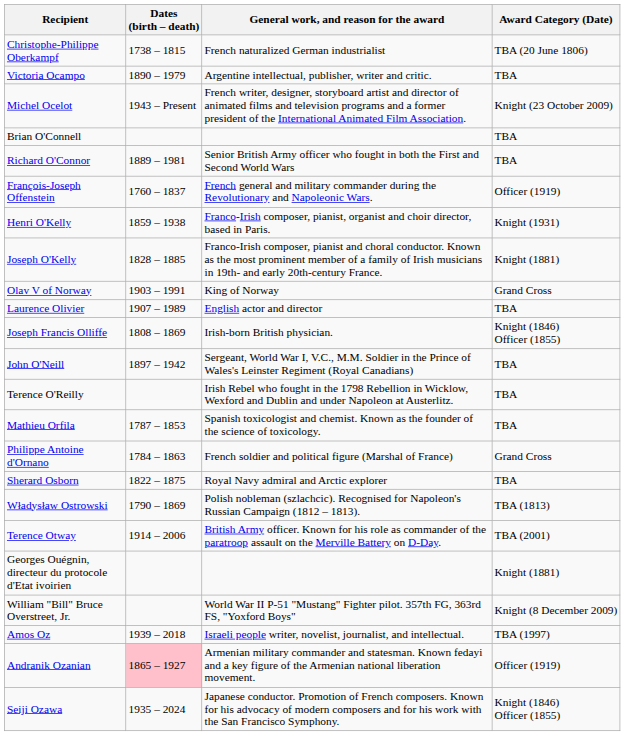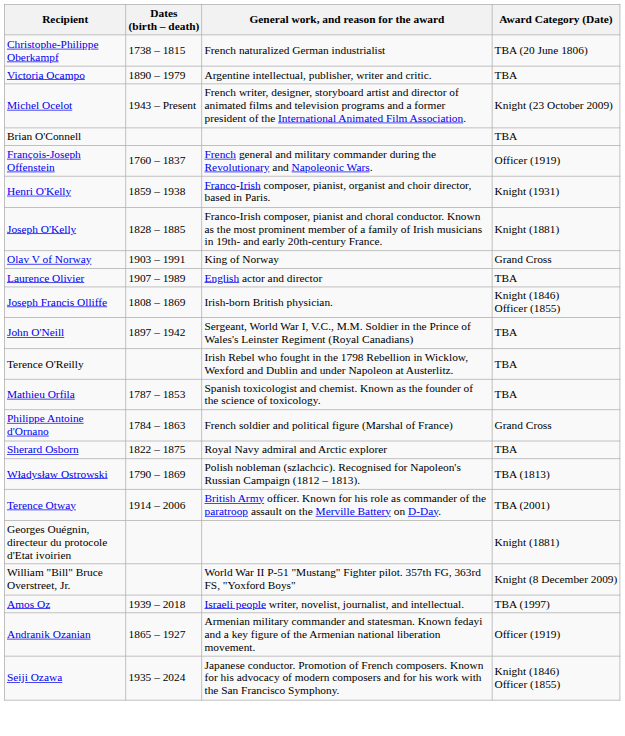 <table class="wikitable sortable static-row-numbers"|>
 <tr>
 <th>Recipient</th>
 <th style="white-space: nowrap;">Dates<br>(birth – death)</th>
 <th>General work, and reason for the award</th>
 <th style="white-space: nowrap">Award Category (Date)</th>
 </tr>
 <tr>
 <td><a href='#'>Christophe-Philippe Oberkampf</a></td>
 <td>1738 – 1815</td>
 <td>French naturalized German industrialist</td>
 <td style="white-space: nowrap; text-align:left">TBA (20 June 1806)</td>
 </tr>
 <tr>
 <td><a href='#'>Victoria Ocampo</a></td>
 <td>1890 – 1979</td>
 <td>Argentine intellectual, publisher, writer and critic.</td>
 <td style="white-space: nowrap; text-align:left">TBA </td>
 </tr>
 <tr>
 <td><a href='#'>Michel Ocelot</a></td>
 <td>1943 – Present</td>
 <td>French writer, designer, storyboard artist and director of animated films and television programs and a former president of the <a href='#'>International Animated Film Association</a>.</td>
 <td style="white-space: nowrap; text-align:left">Knight (23 October 2009)</td>
 </tr>
 <tr>
 <td>Brian O'Connell</td>
 <td></td>
 <td></td>
-<td style="white-space: nowrap; text-align:left">TBA </td>
-</tr>
-<tr>
-<td><a href='#'>Richard O'Connor</a></td>
-<td>1889 – 1981</td>
-<td>Senior British Army officer who fought in both the First and Second World Wars</td>
 <td style="white-space: nowrap; text-align:left">TBA </td>
 </tr>
 <tr>
 <td><a href='#'>François-Joseph Offenstein</a></td>
 <td>1760 – 1837</td>
 <td><a href='#'>French</a> general and military commander during the <a href='#'>Revolutionary</a> and <a href='#'>Napoleonic Wars</a>.</td>
 <td style="white-space: nowrap; text-align:left">Officer (1919) </td>
 </tr>
 <tr>
 <td><a href='#'>Henri O'Kelly</a></td>
 <td>1859 – 1938</td>
 <td><a href='#'>Franco</a>-<a href='#'>Irish</a> composer, pianist, organist and choir director, based in Paris.</td>
 <td style="white-space: nowrap; text-align:left">Knight (1931)</td>
 </tr>
 <tr>
 <td><a href='#'>Joseph O'Kelly</a></td>
 <td>1828 – 1885</td>
 <td>Franco-Irish composer, pianist and choral conductor. Known as the most prominent member of a family of Irish musicians in 19th- and early 20th-century France.</td>
 <td style="white-space: nowrap; text-align:left">Knight (1881) </td>
 </tr>
 <tr>
 <td><a href='#'>Olav V of Norway</a></td>
 <td>1903 – 1991</td>
 <td>King of Norway</td>
 <td style="white-space: nowrap; text-align:left">Grand Cross</td>
 </tr>
 <tr>
 <td><a href='#'>Laurence Olivier</a></td>
 <td>1907 – 1989</td>
 <td><a href='#'>English</a> actor and director</td>
 <td style="white-space: nowrap; text-align:left">TBA </td>
 </tr>
 <tr>
 <td><a href='#'>Joseph Francis Olliffe</a></td>
 <td>1808 – 1869</td>
 <td>Irish-born British physician.</td>
 <td style="white-space: nowrap; text-align:left">Knight (1846)<br>Officer (1855)</td>
 </tr>
 <tr>
 <td><a href='#'>John O'Neill</a></td>
 <td>1897 – 1942</td>
 <td>Sergeant, World War I, V.C., M.M. Soldier in the Prince of Wales's Leinster Regiment (Royal Canadians)</td>
 <td style="white-space: nowrap; text-align:left">TBA </td>
 </tr>
 <tr>
 <td>Terence O'Reilly</td>
 <td></td>
 <td>Irish Rebel who fought in the 1798 Rebellion in Wicklow, Wexford and Dublin and under Napoleon at Austerlitz.</td>
 <td style="white-space: nowrap; text-align:left">TBA </td>
 </tr>
 <tr>
 <td><a href='#'>Mathieu Orfila</a></td>
 <td>1787 – 1853</td>
 <td>Spanish toxicologist and chemist. Known as the founder of the science of toxicology.</td>
 <td style="white-space: nowrap; text-align:left">TBA </td>
 </tr>
 <tr>
 <td><a href='#'>Philippe Antoine d'Ornano</a></td>
 <td>1784 – 1863</td>
 <td>French soldier and political figure (Marshal of France)</td>
 <td style="white-space: nowrap; text-align:left">Grand Cross </td>
 </tr>
 <tr>
 <td><a href='#'>Sherard Osborn</a></td>
 <td>1822 – 1875</td>
 <td>Royal Navy admiral and Arctic explorer</td>
 <td style="white-space: nowrap; text-align:left">TBA</td>
 </tr>
 <tr>
 <td><a href='#'>Władysław Ostrowski</a></td>
 <td>1790 – 1869</td>
 <td>Polish nobleman (szlachcic). Recognised for Napoleon's Russian Campaign (1812 – 1813).</td>
 <td style="white-space: nowrap; text-align:left">TBA (1813) </td>
 </tr>
 <tr>
 <td><a href='#'>Terence Otway</a></td>
 <td>1914 – 2006</td>
 <td><a href='#'>British Army</a> officer. Known for his role as commander of the <a href='#'>paratroop</a> assault on the <a href='#'>Merville Battery</a> on <a href='#'>D-Day</a>.</td>
 <td style="white-space: nowrap; text-align:left">TBA (2001) </td>
 </tr>
 <tr>
 <td>Georges Ouégnin, directeur du protocole d'Etat ivoirien</td>
 <td></td>
 <td></td>
 <td style="white-space: nowrap; text-align:left">Knight (1881) </td>
 </tr>
 <tr>
 <td>William "Bill" Bruce Overstreet, Jr.</td>
 <td></td>
 <td>World War II P-51 "Mustang" Fighter pilot. 357th FG, 363rd FS, "Yoxford Boys"</td>
 <td style="white-space: nowrap; text-align:left">Knight (8 December 2009)</td>
 </tr>
 <tr>
 <td><a href='#'>Amos Oz</a></td>
 <td>1939 – 2018</td>
 <td><a href='#'>Israeli people</a> writer, novelist, journalist, and intellectual.</td>
 <td style="white-space: nowrap; text-align:left">TBA (1997)</td>
 </tr>
 <tr>
 <td><a href='#'>Andranik Ozanian</a></td>
-<td style="background: pink;">1865 – 1927</td>
+<td>1865 – 1927</td>
 <td>Armenian military commander and statesman. Known fedayi and a key figure of the Armenian national liberation movement.</td>
 <td style="white-space: nowrap; text-align:left">Officer (1919) </td>
 </tr>
 <tr>
 <td><a href='#'>Seiji Ozawa</a></td>
 <td>1935 – 2024</td>
 <td>Japanese conductor. Promotion of French composers. Known for his advocacy of modern composers and for his work with the San Francisco Symphony.</td>
 <td style="white-space: nowrap; text-align:left">Knight (1846)<br>Officer (1855)</td>
 </tr>
 </table>
